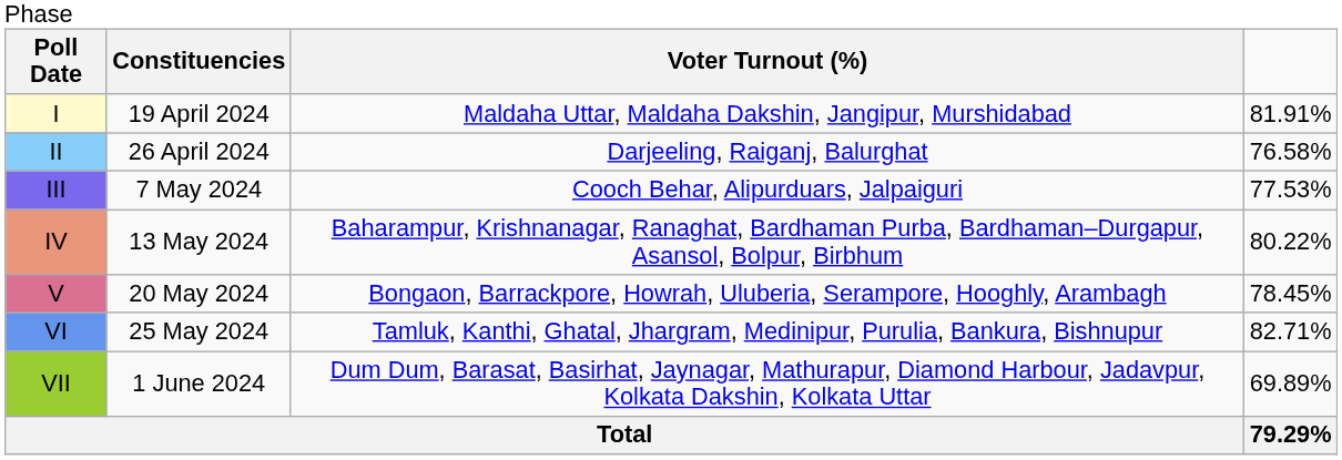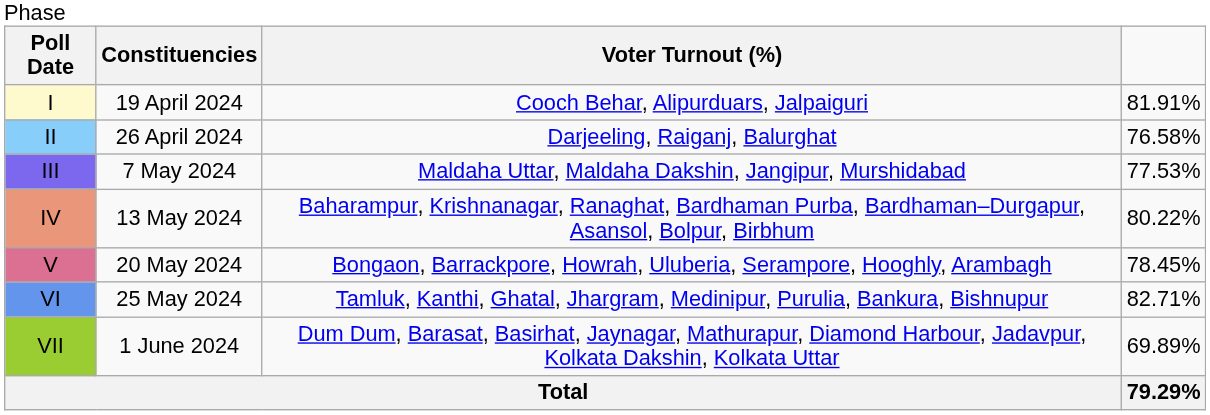 <table class="wikitable"style="text-align:center;margin:auto;>
 <tr>
 <th>Phase</th>
 <th>Poll Date</th>
 <th>Constituencies</th>
 <th>Voter Turnout (%)</th>
 </tr>
 <tr>
 <td bgcolor=#FFFACD>I</td>
 <td>19 April 2024</td>
-<td><a href='#'>Maldaha Uttar</a>, <a href='#'>Maldaha Dakshin</a>, <a href='#'>Jangipur</a>, <a href='#'>Murshidabad</a></td>
+<td><a href='#'>Cooch Behar</a>, <a href='#'>Alipurduars</a>, <a href='#'>Jalpaiguri</a></td>
 <td>81.91%</td>
 </tr>
 <tr>
 <td bgcolor=#87CEFA>II</td>
 <td>26 April 2024</td>
 <td><a href='#'>Darjeeling</a>, <a href='#'>Raiganj</a>, <a href='#'>Balurghat</a></td>
 <td>76.58%</td>
 </tr>
 <tr>
 <td bgcolor=#7B68EE>III</td>
 <td>7 May 2024</td>
-<td><a href='#'>Cooch Behar</a>, <a href='#'>Alipurduars</a>, <a href='#'>Jalpaiguri</a></td>
+<td><a href='#'>Maldaha Uttar</a>, <a href='#'>Maldaha Dakshin</a>, <a href='#'>Jangipur</a>, <a href='#'>Murshidabad</a></td>
 <td>77.53%</td>
 </tr>
 <tr>
 <td bgcolor=#E9967A>IV</td>
 <td>13 May 2024</td>
 <td><a href='#'>Baharampur</a>, <a href='#'>Krishnanagar</a>, <a href='#'>Ranaghat</a>, <a href='#'>Bardhaman Purba</a>, <a href='#'>Bardhaman–Durgapur</a>, <a href='#'>Asansol</a>, <a href='#'>Bolpur</a>, <a href='#'>Birbhum</a></td>
 <td>80.22%</td>
 </tr>
 <tr>
 <td bgcolor=#DB7093>V</td>
 <td>20 May 2024</td>
 <td><a href='#'>Bongaon</a>, <a href='#'>Barrackpore</a>, <a href='#'>Howrah</a>, <a href='#'>Uluberia</a>, <a href='#'>Serampore</a>, <a href='#'>Hooghly</a>, <a href='#'>Arambagh</a></td>
 <td>78.45%</td>
 </tr>
 <tr>
 <td bgcolor=#6495ED>VI</td>
 <td>25 May 2024</td>
 <td><a href='#'>Tamluk</a>, <a href='#'>Kanthi</a>, <a href='#'>Ghatal</a>, <a href='#'>Jhargram</a>, <a href='#'>Medinipur</a>, <a href='#'>Purulia</a>, <a href='#'>Bankura</a>, <a href='#'>Bishnupur</a></td>
 <td>82.71%</td>
 </tr>
 <tr>
 <td bgcolor=#9ACD32>VII</td>
 <td>1 June 2024</td>
 <td><a href='#'>Dum Dum</a>, <a href='#'>Barasat</a>, <a href='#'>Basirhat</a>, <a href='#'>Jaynagar</a>, <a href='#'>Mathurapur</a>, <a href='#'>Diamond Harbour</a>, <a href='#'>Jadavpur</a>, <a href='#'>Kolkata Dakshin</a>, <a href='#'>Kolkata Uttar</a></td>
 <td>69.89%</td>
 </tr>
 <tr>
 <th colspan="3">Total</th>
 <th>79.29%</th>
 </tr>
 </table>
